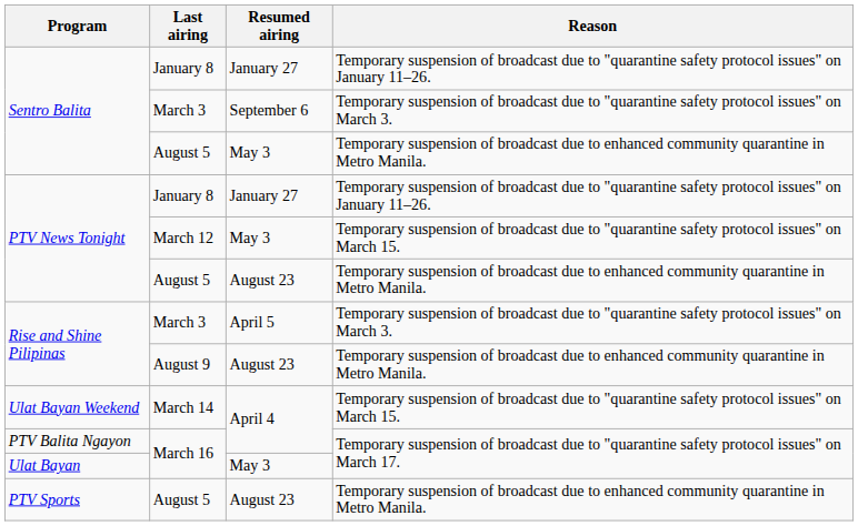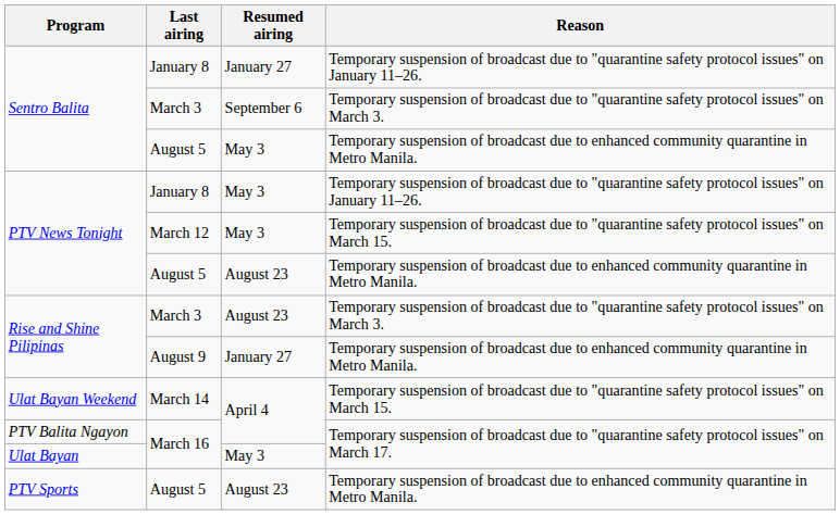 <table class="wikitable">
 <tr>
 <th>Program</th>
 <th>Last airing</th>
 <th>Resumed airing</th>
 <th>Reason</th>
 </tr>
 <tr>
 <td rowspan="3"><em><a href='#'>Sentro Balita</a></em></td>
 <td>January 8</td>
 <td>January 27</td>
 <td>Temporary suspension of broadcast due to "quarantine safety protocol issues" on January 11–26.</td>
 </tr>
 <tr>
 <td>March 3</td>
 <td>September 6</td>
 <td>Temporary suspension of broadcast due to "quarantine safety protocol issues" on March 3.</td>
 </tr>
 <tr>
 <td>August 5</td>
 <td>May 3</td>
 <td>Temporary suspension of broadcast due to enhanced community quarantine in Metro Manila.</td>
 </tr>
 <tr>
 <td rowspan="3"><em><a href='#'>PTV News Tonight</a></em></td>
 <td>January 8</td>
-<td>January 27</td>
+<td>May 3</td>
 <td>Temporary suspension of broadcast due to "quarantine safety protocol issues" on January 11–26.</td>
 </tr>
 <tr>
 <td>March 12</td>
 <td>May 3</td>
 <td>Temporary suspension of broadcast due to "quarantine safety protocol issues" on March 15.</td>
 </tr>
 <tr>
 <td>August 5</td>
 <td>August 23</td>
 <td>Temporary suspension of broadcast due to enhanced community quarantine in Metro Manila.</td>
 </tr>
 <tr>
 <td rowspan="2"><em><a href='#'>Rise and Shine Pilipinas</a></em></td>
 <td>March 3</td>
-<td>April 5</td>
+<td>August 23</td>
 <td>Temporary suspension of broadcast due to "quarantine safety protocol issues" on March 3.</td>
 </tr>
 <tr>
 <td>August 9</td>
-<td>August 23</td>
+<td>January 27</td>
 <td>Temporary suspension of broadcast due to enhanced community quarantine in Metro Manila.</td>
 </tr>
 <tr>
 <td><em><a href='#'>Ulat Bayan Weekend</a></em></td>
 <td>March 14</td>
 <td rowspan="2">April 4</td>
 <td>Temporary suspension of broadcast due to "quarantine safety protocol issues" on March 15.</td>
 </tr>
 <tr>
 <td><em>PTV Balita Ngayon</em></td>
 <td rowspan="2">March 16</td>
 <td rowspan="2">Temporary suspension of broadcast due to "quarantine safety protocol issues" on March 17.</td>
 </tr>
 <tr>
 <td><em><a href='#'>Ulat Bayan</a></em></td>
 <td>May 3</td>
 </tr>
 <tr>
 <td><em><a href='#'>PTV Sports</a></em></td>
 <td>August 5</td>
 <td>August 23</td>
 <td>Temporary suspension of broadcast due to enhanced community quarantine in Metro Manila.</td>
 </tr>
 </table>
